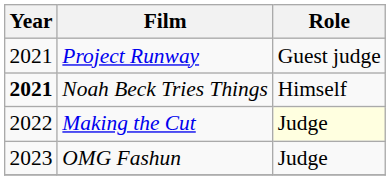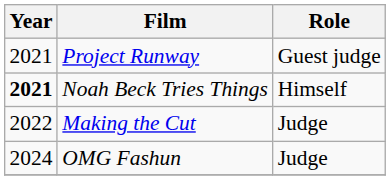 <table class="wikitable">
 <tr>
 <th>Year</th>
 <th>Film</th>
 <th>Role</th>
 </tr>
 <tr>
 <td>2021</td>
 <td><em><a href='#'>Project Runway</a></em></td>
 <td>Guest judge</td>
 </tr>
 <tr>
 <td><strong>2021</strong></td>
 <td><em>Noah Beck Tries Things</em></td>
 <td>Himself</td>
 </tr>
 <tr>
 <td>2022</td>
 <td><em><a href='#'>Making the Cut</a></em></td>
-<td style="background: lightyellow;">Judge</td>
+<td>Judge</td>
 </tr>
 <tr>
-<td>2023</td>
+<td>2024</td>
 <td><em>OMG Fashun</em></td>
 <td>Judge</td>
 </tr>
 <tr>
 </tr>
 </table>
